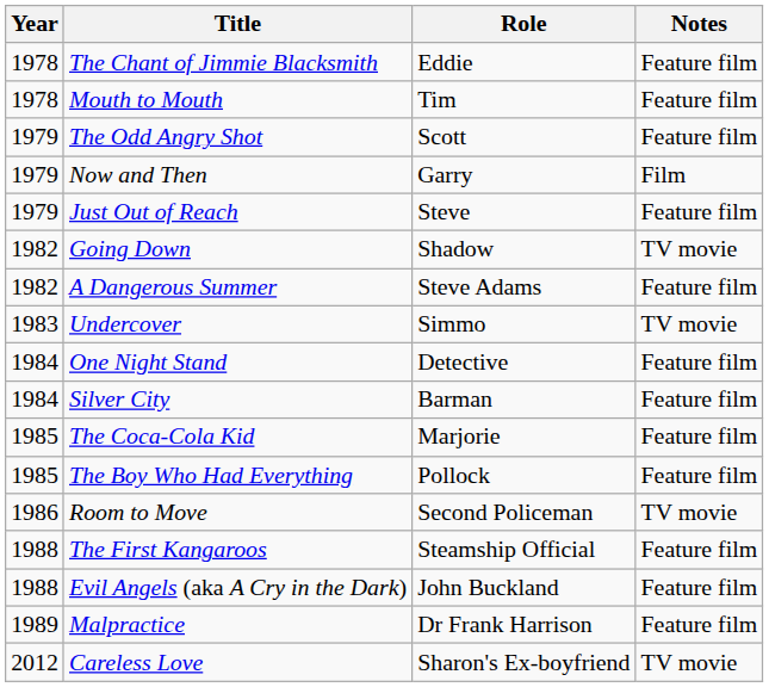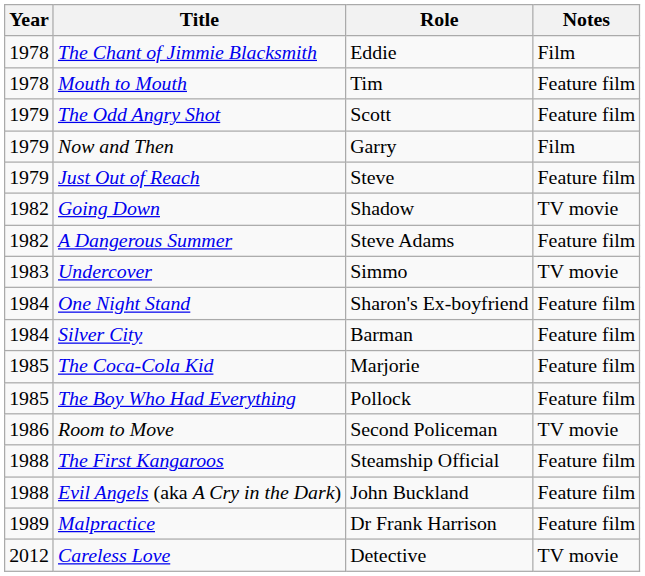 <table class="wikitable">
 <tr>
 <th>Year</th>
 <th>Title</th>
 <th>Role</th>
 <th>Notes</th>
 </tr>
 <tr>
 <td>1978</td>
 <td><em><a href='#'>The Chant of Jimmie Blacksmith</a></em></td>
 <td>Eddie</td>
-<td>Feature film</td>
+<td>Film</td>
 </tr>
 <tr>
 <td>1978</td>
 <td><em><a href='#'>Mouth to Mouth</a></em></td>
 <td>Tim</td>
 <td>Feature film</td>
 </tr>
 <tr>
 <td>1979</td>
 <td><em><a href='#'>The Odd Angry Shot</a></em></td>
 <td>Scott</td>
 <td>Feature film</td>
 </tr>
 <tr>
 <td>1979</td>
 <td><em>Now and Then</em></td>
 <td>Garry</td>
 <td>Film</td>
 </tr>
 <tr>
 <td>1979</td>
 <td><em><a href='#'>Just Out of Reach</a></em></td>
 <td>Steve</td>
 <td>Feature film</td>
 </tr>
 <tr>
 <td>1982</td>
 <td><em><a href='#'>Going Down</a></em></td>
 <td>Shadow</td>
 <td>TV movie</td>
 </tr>
 <tr>
 <td>1982</td>
 <td><em> <a href='#'>A Dangerous Summer</a></em></td>
 <td>Steve Adams</td>
 <td>Feature film</td>
 </tr>
 <tr>
 <td>1983</td>
 <td><em><a href='#'>Undercover</a></em></td>
 <td>Simmo</td>
 <td>TV movie</td>
 </tr>
 <tr>
 <td>1984</td>
 <td><em><a href='#'>One Night Stand</a></em></td>
-<td>Detective</td>
+<td>Sharon's Ex-boyfriend</td>
 <td>Feature film</td>
 </tr>
 <tr>
 <td>1984</td>
 <td><em><a href='#'>Silver City</a></em></td>
 <td>Barman</td>
 <td>Feature film</td>
 </tr>
 <tr>
 <td>1985</td>
 <td><em><a href='#'>The Coca-Cola Kid</a></em></td>
 <td>Marjorie</td>
 <td>Feature film</td>
 </tr>
 <tr>
 <td>1985</td>
 <td><em><a href='#'>The Boy Who Had Everything</a></em></td>
 <td>Pollock</td>
 <td>Feature film</td>
 </tr>
 <tr>
 <td>1986</td>
 <td><em>Room to Move</em></td>
 <td>Second Policeman</td>
 <td>TV movie</td>
 </tr>
 <tr>
 <td>1988</td>
 <td><em><a href='#'>The First Kangaroos</a></em></td>
 <td>Steamship Official</td>
 <td>Feature film</td>
 </tr>
 <tr>
 <td>1988</td>
 <td><em><a href='#'>Evil Angels</a></em> (aka <em>A Cry in the Dark</em>)</td>
 <td>John Buckland</td>
 <td>Feature film</td>
 </tr>
 <tr>
 <td>1989</td>
 <td><em><a href='#'>Malpractice</a></em></td>
 <td>Dr Frank Harrison</td>
 <td>Feature film</td>
 </tr>
 <tr>
 <td>2012</td>
 <td><em><a href='#'>Careless Love</a></em></td>
-<td>Sharon's Ex-boyfriend</td>
+<td>Detective</td>
 <td>TV movie</td>
 </tr>
 </table>
